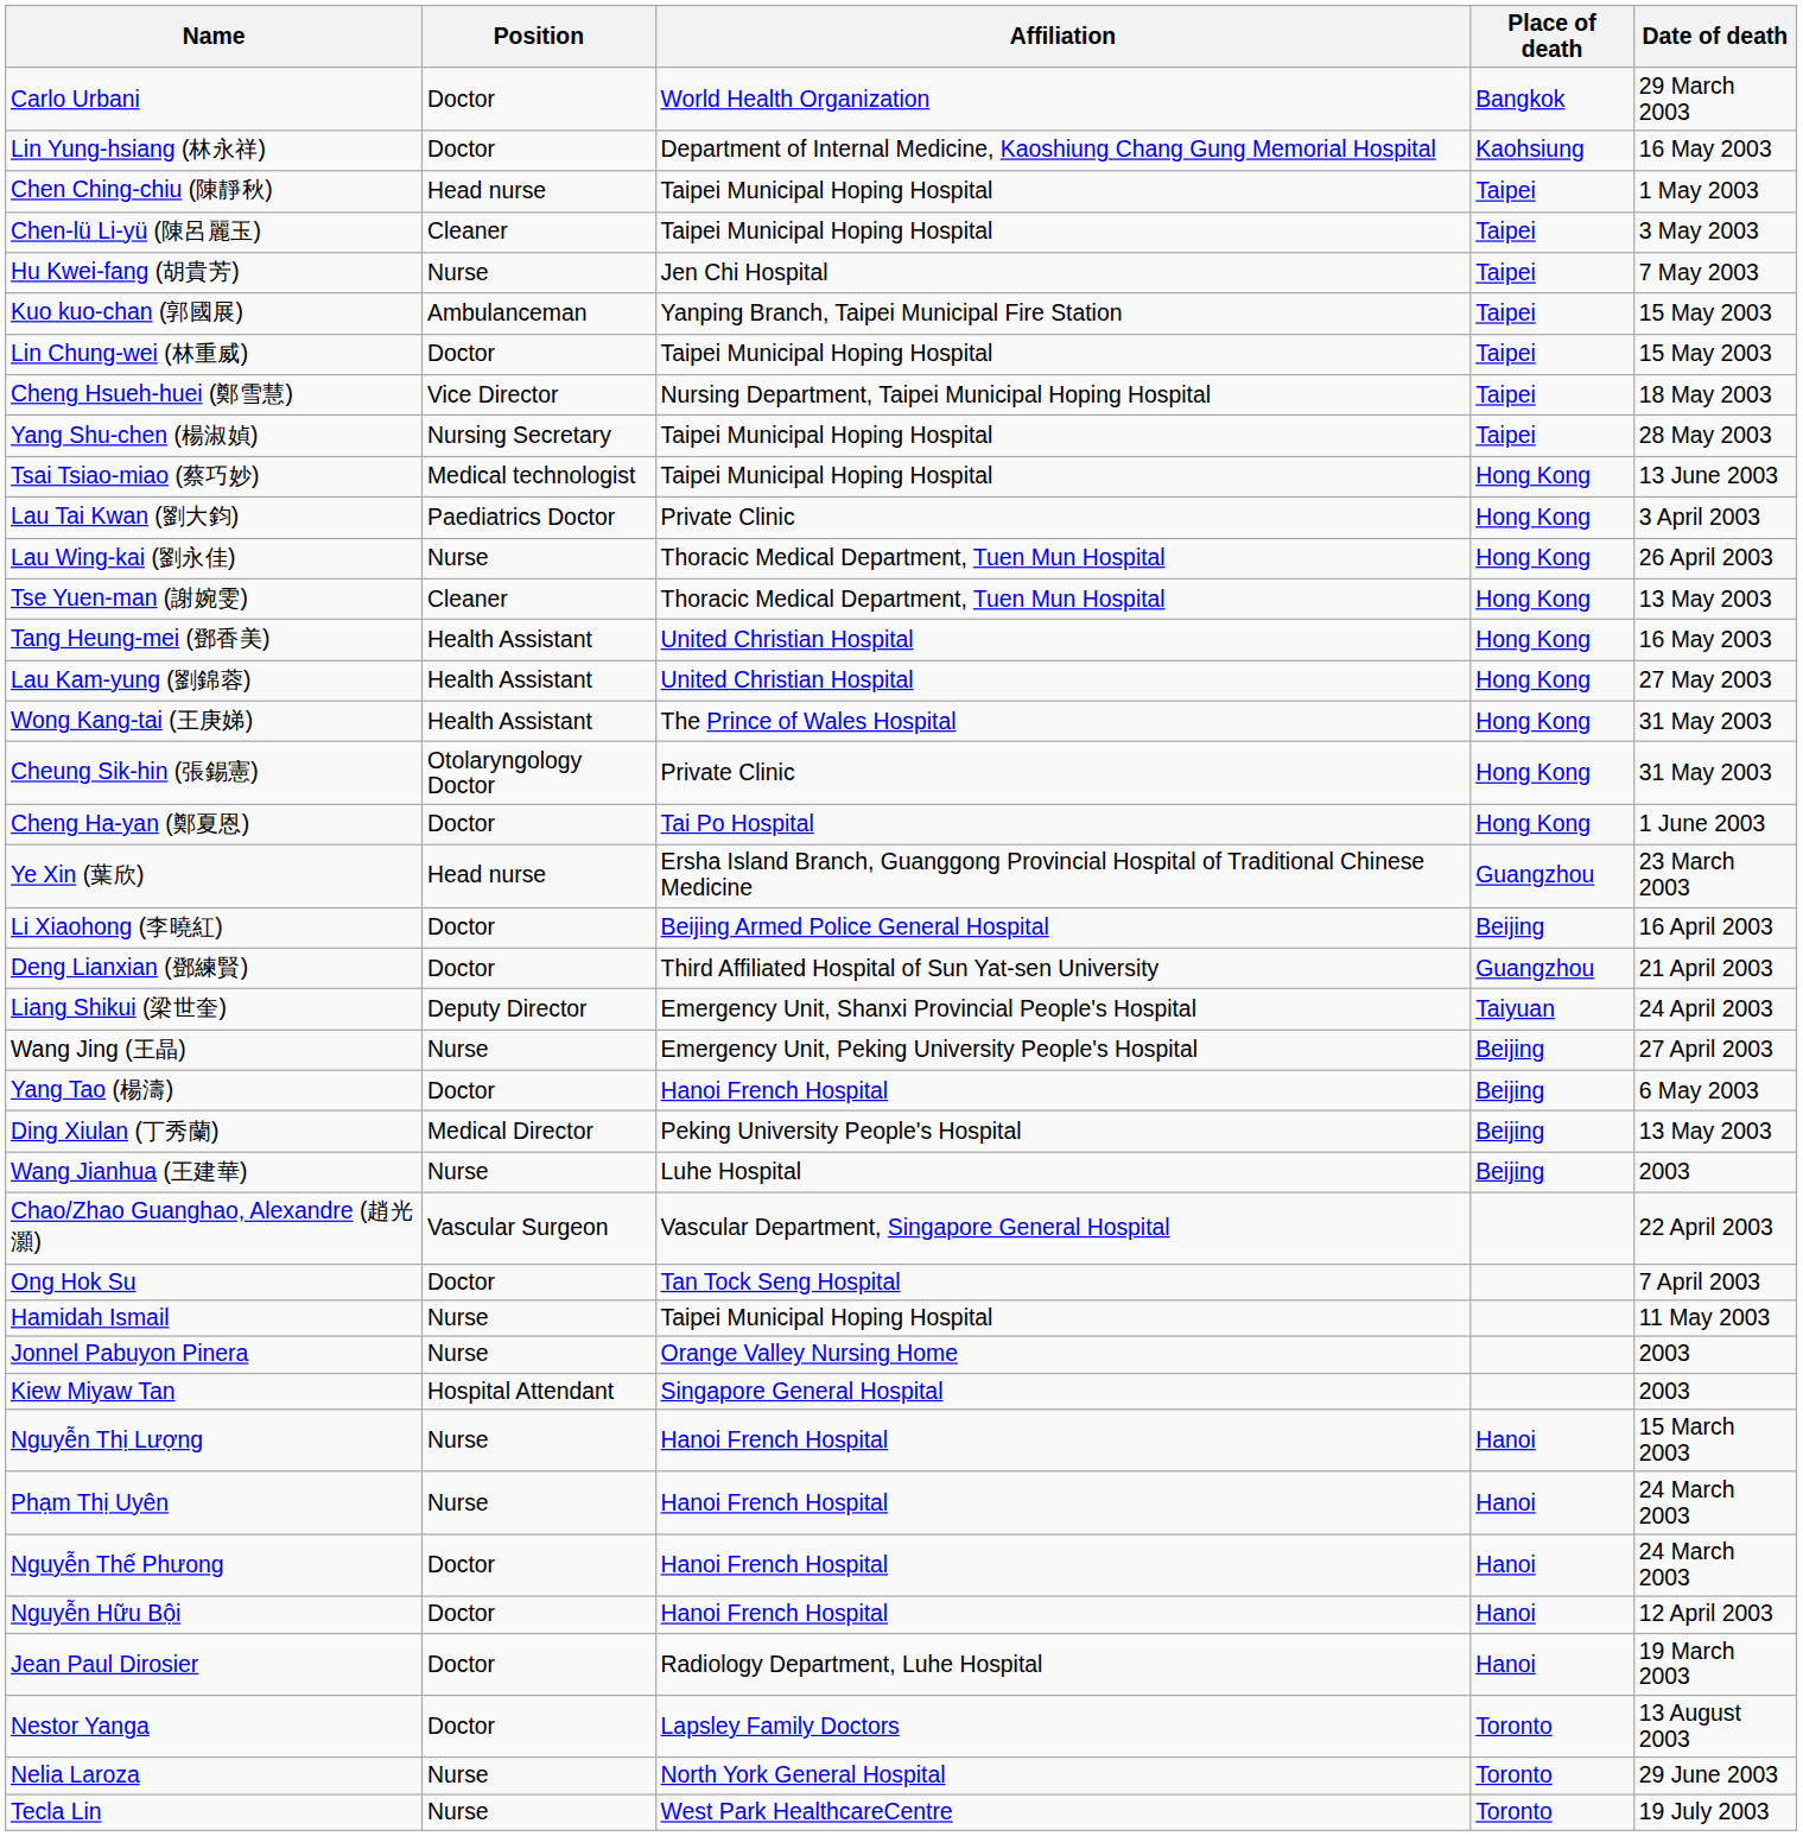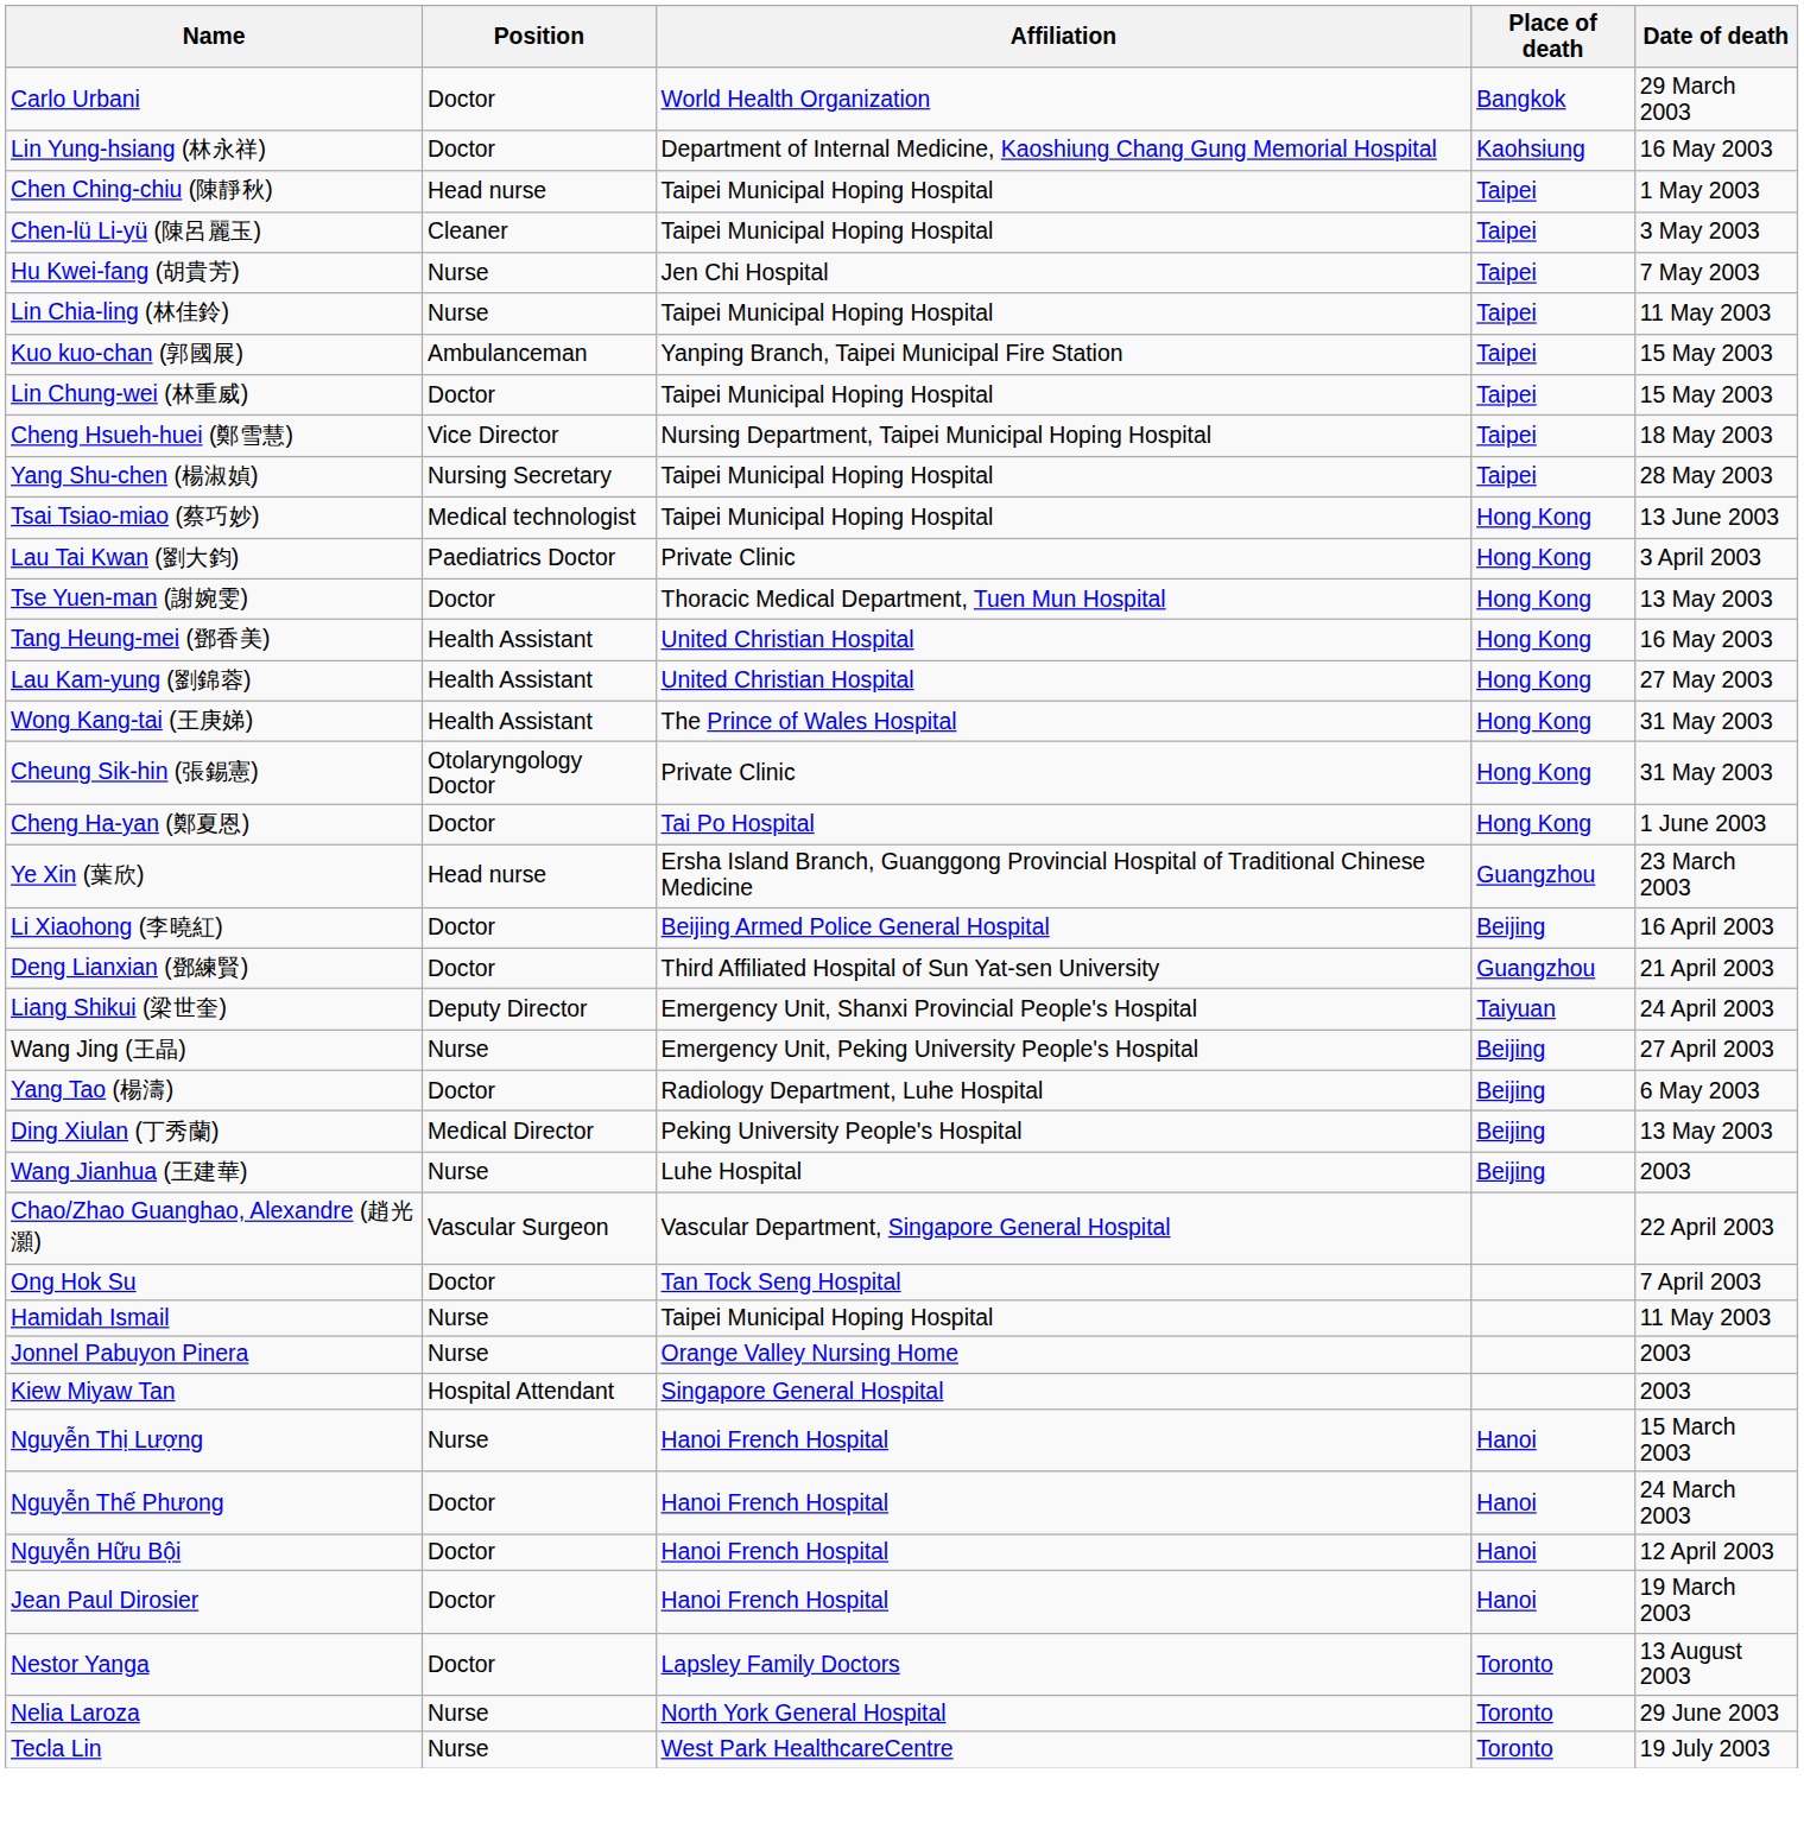 <table class="wikitable sortable">
 <tr>
 <th>Name</th>
 <th>Position</th>
 <th>Affiliation</th>
 <th>Place of death</th>
 <th>Date of death</th>
 </tr>
 <tr>
 <td><a href='#'>Carlo Urbani</a></td>
 <td>Doctor</td>
 <td><a href='#'>World Health Organization</a></td>
 <td> <a href='#'>Bangkok</a></td>
 <td>29 March 2003</td>
 </tr>
 <tr>
 <td><a href='#'>Lin Yung-hsiang</a> (林永祥)</td>
 <td>Doctor</td>
 <td>Department of Internal Medicine, <a href='#'>Kaoshiung Chang Gung Memorial Hospital</a></td>
 <td> <a href='#'>Kaohsiung</a></td>
 <td>16 May 2003</td>
 </tr>
 <tr>
 <td><a href='#'>Chen Ching-chiu</a> (陳靜秋)</td>
 <td>Head nurse</td>
 <td>Taipei Municipal Hoping Hospital</td>
 <td> <a href='#'>Taipei</a></td>
 <td>1 May 2003</td>
 </tr>
 <tr>
 <td><a href='#'>Chen-lü Li-yü</a> (陳呂麗玉)</td>
 <td>Cleaner</td>
 <td>Taipei Municipal Hoping Hospital</td>
 <td> <a href='#'>Taipei</a></td>
 <td>3 May 2003</td>
 </tr>
 <tr>
 <td><a href='#'>Hu Kwei-fang</a> (胡貴芳)</td>
 <td>Nurse</td>
 <td>Jen Chi Hospital</td>
 <td> <a href='#'>Taipei</a></td>
 <td>7 May 2003</td>
 </tr>
 <tr>
+<td><a href='#'>Lin Chia-ling</a> (林佳鈴)</td>
+<td>Nurse</td>
+<td>Taipei Municipal Hoping Hospital</td>
+<td> <a href='#'>Taipei</a></td>
+<td>11 May 2003</td>
+</tr>
+<tr>
 <td><a href='#'>Kuo kuo-chan</a> (郭國展)</td>
 <td>Ambulanceman</td>
 <td>Yanping Branch, Taipei Municipal Fire Station</td>
 <td> <a href='#'>Taipei</a></td>
 <td>15 May 2003</td>
 </tr>
 <tr>
 <td><a href='#'>Lin Chung-wei</a> (林重威)</td>
 <td>Doctor</td>
 <td>Taipei Municipal Hoping Hospital</td>
 <td> <a href='#'>Taipei</a></td>
 <td>15 May 2003</td>
 </tr>
 <tr>
 <td><a href='#'>Cheng Hsueh-huei</a> (鄭雪慧)</td>
 <td>Vice Director</td>
 <td>Nursing Department, Taipei Municipal Hoping Hospital</td>
 <td> <a href='#'>Taipei</a></td>
 <td>18 May 2003</td>
 </tr>
 <tr>
 <td><a href='#'>Yang Shu-chen</a> (楊淑媜)</td>
 <td>Nursing Secretary</td>
 <td>Taipei Municipal Hoping Hospital</td>
 <td> <a href='#'>Taipei</a></td>
 <td>28 May 2003</td>
 </tr>
 <tr>
 <td><a href='#'>Tsai Tsiao-miao</a> (蔡巧妙)</td>
 <td>Medical technologist</td>
 <td>Taipei Municipal Hoping Hospital</td>
 <td> <a href='#'>Hong Kong</a></td>
 <td>13 June 2003</td>
 </tr>
 <tr>
 <td><a href='#'>Lau Tai Kwan</a> (劉大鈞)</td>
 <td>Paediatrics Doctor</td>
 <td>Private Clinic</td>
 <td> <a href='#'>Hong Kong</a></td>
 <td>3 April 2003</td>
 </tr>
 <tr>
-<td><a href='#'>Lau Wing-kai</a> (劉永佳)</td>
-<td>Nurse</td>
-<td>Thoracic Medical Department, <a href='#'>Tuen Mun Hospital</a></td>
-<td> <a href='#'>Hong Kong</a></td>
-<td>26 April 2003</td>
-</tr>
-<tr>
 <td><a href='#'>Tse Yuen-man</a> (謝婉雯)</td>
-<td>Cleaner</td>
+<td>Doctor</td>
 <td>Thoracic Medical Department, <a href='#'>Tuen Mun Hospital</a></td>
 <td> <a href='#'>Hong Kong</a></td>
 <td>13 May 2003</td>
 </tr>
 <tr>
 <td><a href='#'>Tang Heung-mei</a> (鄧香美)</td>
 <td>Health Assistant</td>
 <td><a href='#'>United Christian Hospital</a></td>
 <td>  <a href='#'>Hong Kong</a></td>
 <td>16 May 2003</td>
 </tr>
 <tr>
 <td><a href='#'>Lau Kam-yung</a> (劉錦蓉)</td>
 <td>Health Assistant</td>
 <td><a href='#'>United Christian Hospital</a></td>
 <td> <a href='#'>Hong Kong</a></td>
 <td>27 May 2003</td>
 </tr>
 <tr>
 <td><a href='#'>Wong Kang-tai</a> (王庚娣)</td>
 <td>Health Assistant</td>
 <td>The <a href='#'>Prince of Wales Hospital</a></td>
 <td> <a href='#'>Hong Kong</a></td>
 <td>31 May 2003</td>
 </tr>
 <tr>
 <td><a href='#'>Cheung Sik-hin</a> (張錫憲)</td>
 <td>Otolaryngology Doctor</td>
 <td>Private Clinic</td>
 <td> <a href='#'>Hong Kong</a></td>
 <td>31 May 2003</td>
 </tr>
 <tr>
 <td><a href='#'>Cheng Ha-yan</a> (鄭夏恩)</td>
 <td>Doctor</td>
 <td><a href='#'>Tai Po Hospital</a></td>
 <td> <a href='#'>Hong Kong</a></td>
 <td>1 June 2003</td>
 </tr>
 <tr>
 <td><a href='#'>Ye Xin</a> (葉欣)</td>
 <td>Head nurse</td>
 <td>Ersha Island Branch, Guanggong Provincial Hospital of Traditional Chinese Medicine</td>
 <td> <a href='#'>Guangzhou</a></td>
 <td>23 March 2003</td>
 </tr>
 <tr>
 <td><a href='#'>Li Xiaohong</a> (李曉紅)</td>
 <td>Doctor</td>
 <td><a href='#'>Beijing Armed Police General Hospital</a></td>
 <td> <a href='#'>Beijing</a></td>
 <td>16 April 2003</td>
 </tr>
 <tr>
 <td><a href='#'>Deng Lianxian</a> (鄧練賢)</td>
 <td>Doctor</td>
 <td>Third Affiliated Hospital of Sun Yat-sen University</td>
 <td> <a href='#'>Guangzhou</a></td>
 <td>21 April 2003</td>
 </tr>
 <tr>
 <td><a href='#'>Liang Shikui</a> (梁世奎)</td>
 <td>Deputy Director</td>
 <td>Emergency Unit, Shanxi Provincial People's Hospital</td>
 <td> <a href='#'>Taiyuan</a></td>
 <td>24 April 2003</td>
 </tr>
 <tr>
 <td>Wang Jing (王晶)</td>
 <td>Nurse</td>
 <td>Emergency Unit, Peking University People's Hospital</td>
 <td> <a href='#'>Beijing</a></td>
 <td>27 April 2003</td>
 </tr>
 <tr>
 <td><a href='#'>Yang Tao</a> (楊濤)</td>
 <td>Doctor</td>
-<td><a href='#'>Hanoi French Hospital</a></td>
+<td>Radiology Department, Luhe Hospital</td>
 <td> <a href='#'>Beijing</a></td>
 <td>6 May 2003</td>
 </tr>
 <tr>
 <td><a href='#'>Ding Xiulan</a> (丁秀蘭)</td>
 <td>Medical Director</td>
 <td>Peking University People's Hospital</td>
 <td> <a href='#'>Beijing</a></td>
 <td>13 May 2003</td>
 </tr>
 <tr>
 <td><a href='#'>Wang Jianhua</a> (王建華)</td>
 <td>Nurse</td>
 <td>Luhe Hospital</td>
 <td> <a href='#'>Beijing</a></td>
 <td>2003</td>
 </tr>
 <tr>
 <td><a href='#'>Chao/Zhao Guanghao, Alexandre</a> (趙光灝)</td>
 <td>Vascular Surgeon</td>
 <td>Vascular Department, <a href='#'>Singapore General Hospital</a></td>
 <td></td>
 <td>22 April 2003</td>
 </tr>
 <tr>
 <td><a href='#'>Ong Hok Su</a></td>
 <td>Doctor</td>
 <td><a href='#'>Tan Tock Seng Hospital</a></td>
 <td></td>
 <td>7 April 2003</td>
 </tr>
 <tr>
 <td><a href='#'>Hamidah Ismail</a></td>
 <td>Nurse</td>
 <td>Taipei Municipal Hoping Hospital</td>
 <td></td>
 <td>11 May 2003</td>
 </tr>
 <tr>
 <td><a href='#'>Jonnel Pabuyon Pinera</a></td>
 <td>Nurse</td>
 <td><a href='#'>Orange Valley Nursing Home</a></td>
 <td></td>
 <td>2003</td>
 </tr>
 <tr>
 <td><a href='#'>Kiew Miyaw Tan</a></td>
 <td>Hospital Attendant</td>
 <td><a href='#'>Singapore General Hospital</a></td>
 <td></td>
 <td>2003</td>
 </tr>
 <tr>
 <td><a href='#'>Nguyễn Thị Lượng</a></td>
 <td>Nurse</td>
 <td><a href='#'>Hanoi French Hospital</a></td>
 <td> <a href='#'>Hanoi</a></td>
 <td>15 March 2003</td>
 </tr>
 <tr>
-<td><a href='#'>Phạm Thị Uyên</a></td>
-<td>Nurse</td>
-<td><a href='#'>Hanoi French Hospital</a></td>
-<td> <a href='#'>Hanoi</a></td>
-<td>24 March 2003</td>
-</tr>
-<tr>
 <td><a href='#'>Nguyễn Thế Phưong</a></td>
 <td>Doctor</td>
 <td><a href='#'>Hanoi French Hospital</a></td>
 <td> <a href='#'>Hanoi</a></td>
 <td>24 March 2003</td>
 </tr>
 <tr>
 <td><a href='#'>Nguyễn Hữu Bội</a></td>
 <td>Doctor</td>
 <td><a href='#'>Hanoi French Hospital</a></td>
 <td> <a href='#'>Hanoi</a></td>
 <td>12 April 2003</td>
 </tr>
 <tr>
 <td><a href='#'>Jean Paul Dirosier</a></td>
 <td>Doctor</td>
-<td>Radiology Department, Luhe Hospital</td>
+<td><a href='#'>Hanoi French Hospital</a></td>
 <td> <a href='#'>Hanoi</a></td>
 <td>19 March 2003</td>
 </tr>
 <tr>
 <td><a href='#'>Nestor Yanga</a></td>
 <td>Doctor</td>
 <td><a href='#'>Lapsley Family Doctors</a></td>
 <td> <a href='#'>Toronto</a></td>
 <td>13 August 2003</td>
 </tr>
 <tr>
 <td><a href='#'>Nelia Laroza</a></td>
 <td>Nurse</td>
 <td><a href='#'>North York General Hospital</a></td>
 <td> <a href='#'>Toronto</a></td>
 <td>29 June 2003</td>
 </tr>
 <tr>
 <td><a href='#'>Tecla Lin</a></td>
 <td>Nurse</td>
 <td><a href='#'>West Park HealthcareCentre</a></td>
 <td> <a href='#'>Toronto</a></td>
 <td>19 July 2003</td>
 </tr>
 </table>
